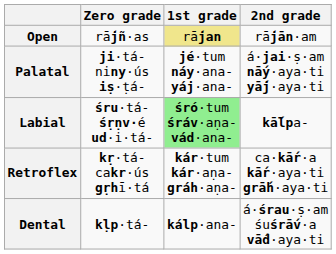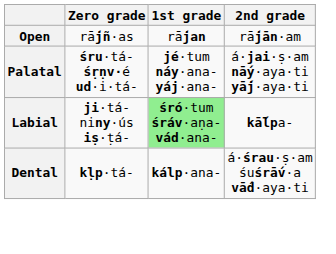 <table class="wikitable">
 <tr style="text-align:center;">
 <th></th>
 <th>Zero grade</th>
 <th>1st grade</th>
 <th>2nd grade</th>
 </tr>
 <tr style="text-align:center;">
 <th>Open</th>
 <td>rā́<strong>jñ</strong>·as</td>
-<td style="background: khaki;">rā́<strong>jan</strong></td>
+<td>rā́<strong>jan</strong></td>
 <td>rā́<strong>jān</strong>·am</td>
 </tr>
 <tr style="text-align:center;">
 <th>Palatal</th>
-<td><strong>ji</strong>·tá-<br> ni<strong>ny</strong>·ús <br> <strong>iṣ</strong>·ṭá-</td>
+<td><strong>śru</strong>·tá- <br> <strong>śṛṇv·</strong>é <br> <strong>ud</strong>·i·tá-</td>
 <td><strong>jé</strong>·tum <br> <strong>náy</strong>·ana- <br> <strong>yáj</strong>·ana-</td>
 <td>á·<strong>jai</strong>·ṣ·am <br> <strong>nā́y</strong>·aya·ti <br> <strong>yā́j</strong>·aya·ti</td>
 </tr>
 <tr style="text-align:center;">
 <th>Labial</th>
-<td><strong>śru</strong>·tá- <br> <strong>śṛṇv·</strong>é <br> <strong>ud</strong>·i·tá-</td>
+<td><strong>ji</strong>·tá-<br> ni<strong>ny</strong>·ús <br> <strong>iṣ</strong>·ṭá-</td>
 <td style="background: lightgreen;"><strong>śró</strong>·tum <br> <strong>śráv</strong>·aṇa- <br> <strong>vád</strong>·ana-</td>
 <td><strong>kā́lp</strong>a-</td>
-</tr>
-<tr style="text-align:center;">
-<th>Retroflex</th>
-<td><strong>kṛ</strong>·tá- <br> ca<strong>kr</strong>·ús <br> <strong>gṛh</strong>ī·tá</td>
-<td><strong>kár</strong>·tum <br> <strong>kár</strong>·aṇa- <br> <strong>gráh</strong>·aṇa-</td>
-<td>ca·<strong>kā́r</strong>·a <br> <strong>kā́r</strong>·aya·ti <br> <strong>grā́h</strong>·aya·ti</td>
 </tr>
 <tr style="text-align:center;">
 <th>Dental</th>
 <td><strong>kḷp</strong>·tá-</td>
 <td><strong>kálp</strong>·ana-</td>
 <td>á·<strong>śrau</strong>·ṣ·am <br> śu<strong>śrā́v</strong>·a <br> <strong>vā́d</strong>·aya·ti</td>
 </tr>
 </table>
